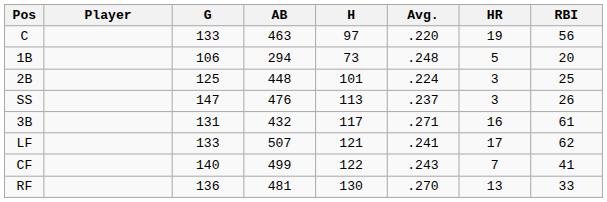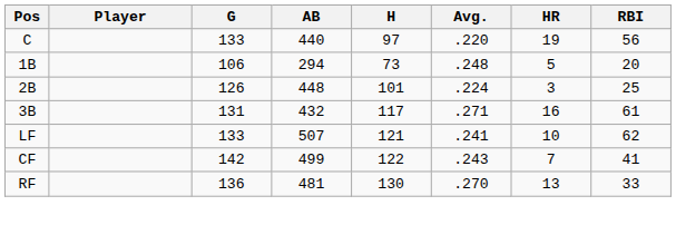 <table class="wikitable sortable">
 <tr>
 <th bgcolor="#DDDDFF" width="5%">Pos</th>
 <th bgcolor="#DDDDFF" width="16%">Player</th>
 <th bgcolor="#DDDDFF" width="9%">G</th>
 <th bgcolor="#DDDDFF" width="9%">AB</th>
 <th bgcolor="#DDDDFF" width="9%">H</th>
 <th bgcolor="#DDDDFF" width="9%">Avg.</th>
 <th bgcolor="#DDDDFF" width="9%">HR</th>
 <th bgcolor="#DDDDFF" width="9%">RBI</th>
 </tr>
 <tr align="center">
 <td>C</td>
 <td></td>
 <td>133</td>
-<td>463</td>
+<td>440</td>
 <td>97</td>
 <td>.220</td>
 <td>19</td>
 <td>56</td>
 </tr>
 <tr align="center">
 <td>1B</td>
 <td></td>
 <td>106</td>
 <td>294</td>
 <td>73</td>
 <td>.248</td>
 <td>5</td>
 <td>20</td>
 </tr>
 <tr align="center">
 <td>2B</td>
 <td></td>
-<td>125</td>
+<td>126</td>
 <td>448</td>
 <td>101</td>
 <td>.224</td>
 <td>3</td>
 <td>25</td>
-</tr>
-<tr align="center">
-<td>SS</td>
-<td></td>
-<td>147</td>
-<td>476</td>
-<td>113</td>
-<td>.237</td>
-<td>3</td>
-<td>26</td>
 </tr>
 <tr align="center">
 <td>3B</td>
 <td></td>
 <td>131</td>
 <td>432</td>
 <td>117</td>
 <td>.271</td>
 <td>16</td>
 <td>61</td>
 </tr>
 <tr align="center">
 <td>LF</td>
 <td></td>
 <td>133</td>
 <td>507</td>
 <td>121</td>
 <td>.241</td>
-<td>17</td>
+<td>10</td>
 <td>62</td>
 </tr>
 <tr align="center">
 <td>CF</td>
 <td></td>
-<td>140</td>
+<td>142</td>
 <td>499</td>
 <td>122</td>
 <td>.243</td>
 <td>7</td>
 <td>41</td>
 </tr>
 <tr align="center">
 <td>RF</td>
 <td></td>
 <td>136</td>
 <td>481</td>
 <td>130</td>
 <td>.270</td>
 <td>13</td>
 <td>33</td>
 </tr>
 </table>
